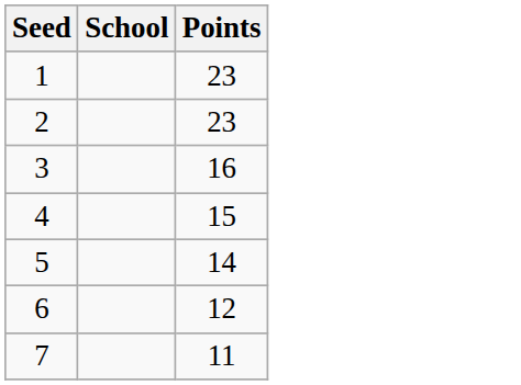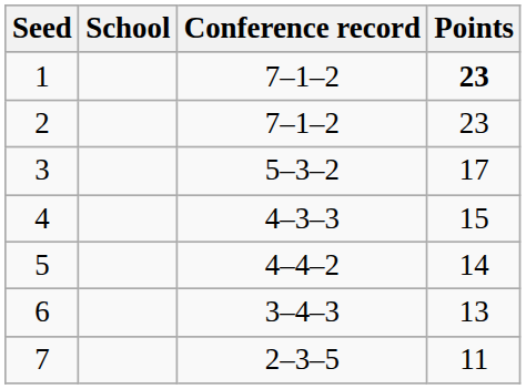 <table class="wikitable" style="text-align:center">
 <tr>
 <th>Seed</th>
 <th>School</th>
+<th>Conference record</th>
 <th>Points</th>
 </tr>
 <tr>
 <td>1</td>
 <td></td>
-<td>23</td>
+<td>7–1–2</td>
+<td><strong>23</strong></td>
 </tr>
 <tr>
 <td>2</td>
 <td></td>
+<td>7–1–2</td>
 <td>23</td>
 </tr>
 <tr>
 <td>3</td>
 <td></td>
-<td>16</td>
+<td>5–3–2</td>
+<td>17</td>
 </tr>
 <tr>
 <td>4</td>
 <td></td>
+<td>4–3–3</td>
 <td>15</td>
 </tr>
 <tr>
 <td>5</td>
 <td></td>
+<td>4–4–2</td>
 <td>14</td>
 </tr>
 <tr>
 <td>6</td>
 <td></td>
-<td>12</td>
+<td>3–4–3</td>
+<td>13</td>
 </tr>
 <tr>
 <td>7</td>
 <td></td>
+<td>2–3–5</td>
 <td>11</td>
 </tr>
 </table>
